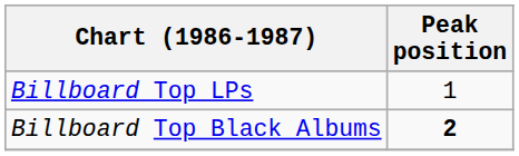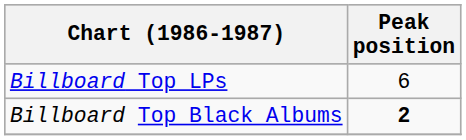 <table class="wikitable">
 <tr>
 <th>Chart (1986-1987)</th>
 <th>Peak<br>position</th>
 </tr>
 <tr>
 <td><a href='#'><em>Billboard</em> Top LPs</a></td>
-<td align=center>1</td>
+<td align=center>6</td>
 </tr>
 <tr>
 <td><em>Billboard</em> <a href='#'>Top Black Albums</a></td>
 <td align=center><strong>2</strong></td>
 </tr>
 <tr>
 </tr>
 </table>
